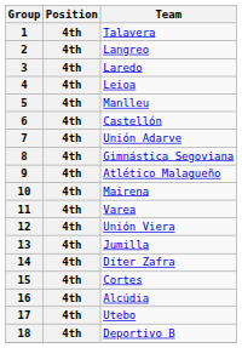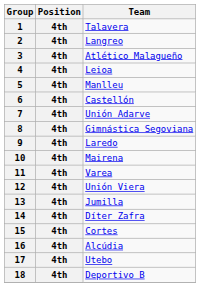 <table class="wikitable">
 <tr>
 <th>Group</th>
 <th>Position</th>
 <th>Team</th>
 </tr>
 <tr>
 <th>1</th>
 <th>4th</th>
 <td><a href='#'>Talavera</a></td>
 </tr>
 <tr>
 <th>2</th>
 <th>4th</th>
 <td><a href='#'>Langreo</a></td>
 </tr>
 <tr>
 <th>3</th>
 <th>4th</th>
-<td><a href='#'>Laredo</a></td>
+<td><a href='#'>Atlético Malagueño</a></td>
 </tr>
 <tr>
 <th>4</th>
 <th>4th</th>
 <td><a href='#'>Leioa</a></td>
 </tr>
 <tr>
 <th>5</th>
 <th>4th</th>
 <td><a href='#'>Manlleu</a></td>
 </tr>
 <tr>
 <th>6</th>
 <th>4th</th>
 <td><a href='#'>Castellón</a></td>
 </tr>
 <tr>
 <th>7</th>
 <th>4th</th>
 <td><a href='#'>Unión Adarve</a></td>
 </tr>
 <tr>
 <th>8</th>
 <th>4th</th>
 <td><a href='#'>Gimnástica Segoviana</a></td>
 </tr>
 <tr>
 <th>9</th>
 <th>4th</th>
-<td><a href='#'>Atlético Malagueño</a></td>
+<td><a href='#'>Laredo</a></td>
 </tr>
 <tr>
 <th>10</th>
 <th>4th</th>
 <td><a href='#'>Mairena</a></td>
 </tr>
 <tr>
 <th>11</th>
 <th>4th</th>
 <td><a href='#'>Varea</a></td>
 </tr>
 <tr>
 <th>12</th>
 <th>4th</th>
 <td><a href='#'>Unión Viera</a></td>
 </tr>
 <tr>
 <th>13</th>
 <th>4th</th>
 <td><a href='#'>Jumilla</a></td>
 </tr>
 <tr>
 <th>14</th>
 <th>4th</th>
 <td><a href='#'>Díter Zafra</a></td>
 </tr>
 <tr>
 <th>15</th>
 <th>4th</th>
 <td><a href='#'>Cortes</a></td>
 </tr>
 <tr>
 <th>16</th>
 <th>4th</th>
 <td><a href='#'>Alcúdia</a></td>
 </tr>
 <tr>
 <th>17</th>
 <th>4th</th>
 <td><a href='#'>Utebo</a></td>
 </tr>
 <tr>
 <th>18</th>
 <th>4th</th>
 <td><a href='#'>Deportivo B</a></td>
 </tr>
 <tr>
 </tr>
 </table>
